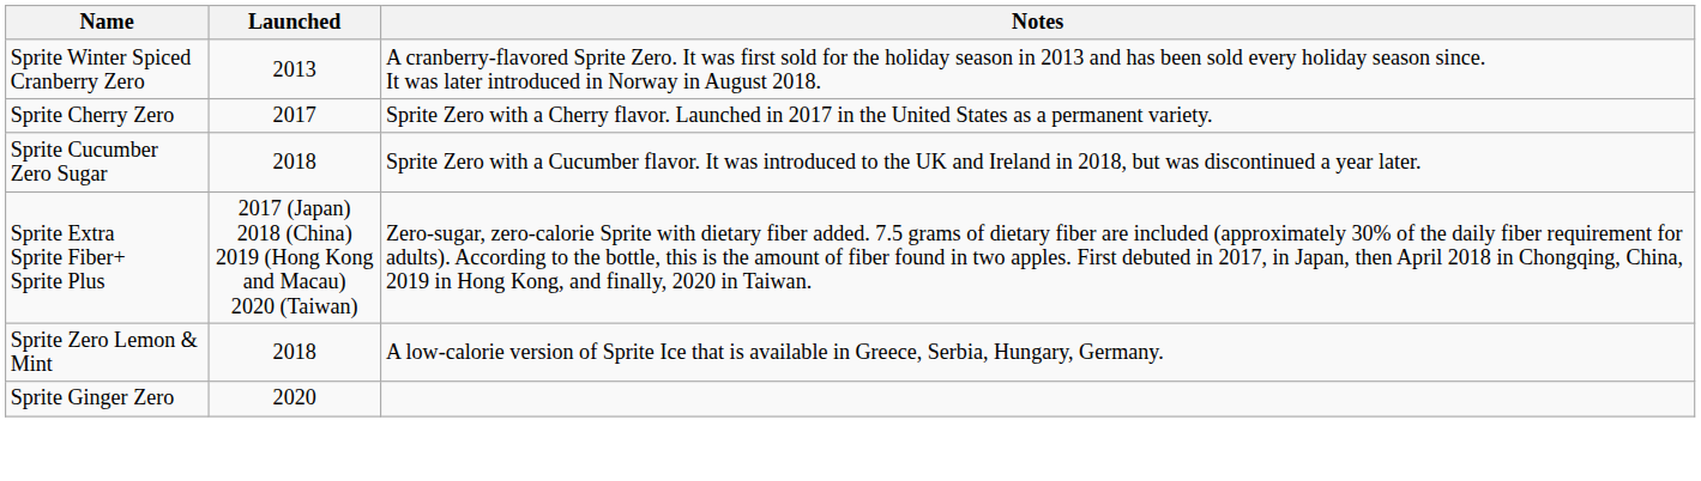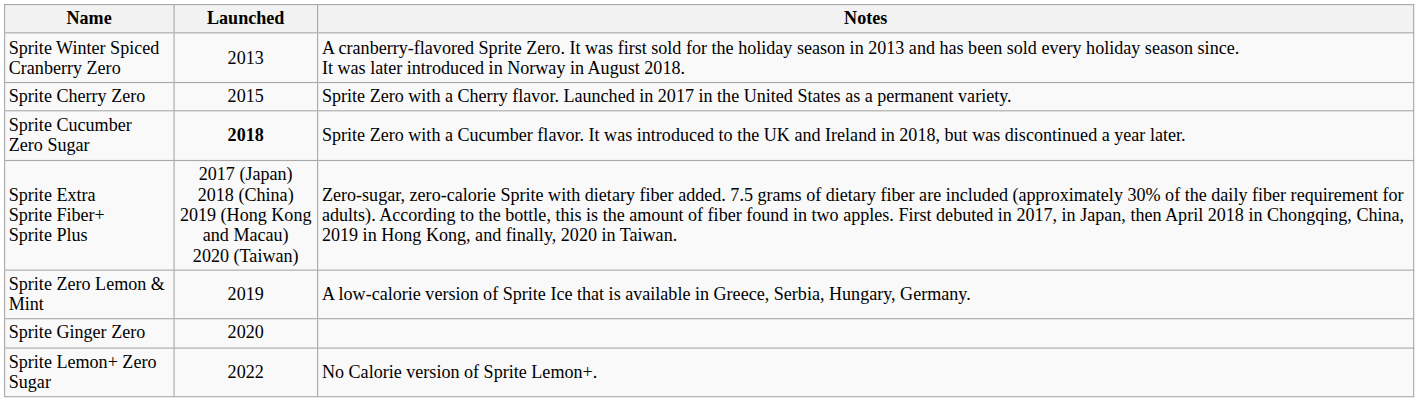 <table class="wikitable">
 <tr>
 <th width=12%>Name</th>
 <th>Launched</th>
 <th>Notes</th>
 </tr>
 <tr>
 <td>Sprite Winter Spiced Cranberry Zero</td>
 <td style="text-align:center;">2013</td>
 <td>A cranberry-flavored Sprite Zero. It was first sold for the holiday season in 2013 and has been sold every holiday season since.<br>It was later introduced in Norway in August 2018.</td>
 </tr>
 <tr>
 <td>Sprite Cherry Zero</td>
-<td style="text-align:center;">2017</td>
+<td style="text-align:center;">2015</td>
 <td>Sprite Zero with a Cherry flavor. Launched in 2017 in the United States as a permanent variety.</td>
 </tr>
 <tr>
 <td>Sprite Cucumber Zero Sugar</td>
-<td style="text-align:center;">2018</td>
+<td style="text-align:center;"><strong>2018</strong></td>
 <td>Sprite Zero with a Cucumber flavor. It was introduced to the UK and Ireland in 2018, but was discontinued a year later.</td>
 </tr>
 <tr>
 <td>Sprite Extra<br>Sprite Fiber+<br>Sprite Plus</td>
 <td style="text-align:center;">2017 (Japan)<br> 2018 (China)<br>2019 (Hong Kong and Macau)<br> 2020 (Taiwan)</td>
 <td>Zero-sugar, zero-calorie Sprite with dietary fiber added. 7.5 grams of dietary fiber are included (approximately 30% of the daily fiber requirement for adults). According to the bottle, this is the amount of fiber found in two apples. First debuted in 2017, in Japan, then April 2018 in Chongqing, China, 2019 in Hong Kong, and finally, 2020 in Taiwan.</td>
 </tr>
 <tr>
 <td>Sprite Zero Lemon & Mint</td>
-<td style="text-align:center;">2018</td>
+<td style="text-align:center;">2019</td>
 <td>A low-calorie version of Sprite Ice that is available in Greece, Serbia, Hungary, Germany.</td>
 </tr>
 <tr>
 <td>Sprite Ginger Zero</td>
 <td style="text-align:center;">2020</td>
 <td></td>
 </tr>
+<tr>
+<td>Sprite Lemon+ Zero Sugar</td>
+<td style="text-align:center;">2022</td>
+<td>No Calorie version of Sprite Lemon+.</td>
+</tr>
 </table>
